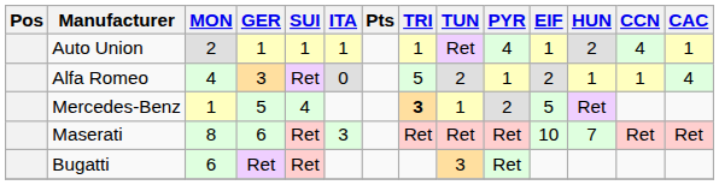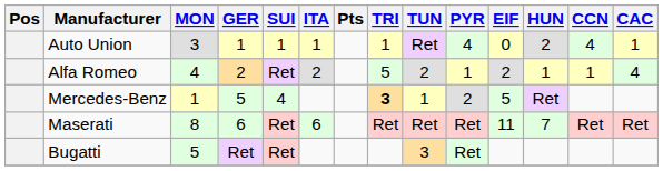 <table class="wikitable" style="font-size: 85%; text-align:center">
 <tr valign="top">
 <th valign="middle">Pos</th>
 <th valign="middle">Manufacturer</th>
 <th><strong><a href='#'>MON</a> </strong><br></th>
 <th><strong><a href='#'>GER</a></strong><br></th>
 <th><strong><a href='#'>SUI</a></strong><br></th>
 <th><strong><a href='#'>ITA</a></strong><br></th>
 <th><strong>Pts</strong></th>
 <th><a href='#'>TRI</a><br></th>
 <th><a href='#'>TUN</a><br></th>
 <th><a href='#'>PYR</a> <br></th>
 <th><a href='#'>EIF</a><br></th>
 <th><a href='#'>HUN</a><br></th>
 <th><a href='#'>CCN</a><br></th>
 <th><a href='#'>CAC</a><br></th>
 </tr>
 <tr>
 <th></th>
 <td align="left"> Auto Union</td>
-<td style="background:#dfdfdf;">2</td>
+<td style="background:#dfdfdf;">3</td>
 <td style="background:#ffffbf;">1</td>
 <td style="background:#ffffbf;">1</td>
 <td style="background:#ffffbf;">1</td>
 <td></td>
 <td style="background:#ffffbf;">1</td>
 <td style="background:#efcfff;">Ret</td>
 <td style="background:#dfffdf;">4</td>
-<td style="background:#ffffbf;">1</td>
+<td style="background:#ffffbf;">0</td>
 <td style="background:#dfdfdf;">2</td>
 <td style="background:#dfffdf;">4</td>
 <td style="background:#ffffbf;">1</td>
 </tr>
 <tr>
 <th></th>
 <td align="left"> Alfa Romeo</td>
 <td style="background:#dfffdf;">4</td>
-<td style="background:#ffdf9f;">3</td>
+<td style="background:#ffdf9f;">2</td>
 <td style="background:#efcfff;">Ret</td>
-<td style="background:#dfdfdf;">0</td>
+<td style="background:#dfdfdf;">2</td>
 <td></td>
 <td style="background:#dfffdf;">5</td>
 <td style="background:#dfdfdf;">2</td>
 <td style="background:#ffffbf;">1</td>
 <td style="background:#dfdfdf;">2</td>
 <td style="background:#ffffbf;">1</td>
 <td style="background:#ffffbf;">1</td>
 <td style="background:#dfffdf;">4</td>
 </tr>
 <tr>
 <th></th>
 <td align="left"> Mercedes-Benz</td>
 <td style="background:#ffffbf;">1</td>
 <td style="background:#dfffdf;">5</td>
 <td style="background:#dfffdf;">4</td>
 <td></td>
 <td></td>
 <td style="background:#ffdf9f;"><strong>3</strong></td>
 <td style="background:#ffffbf;">1</td>
 <td style="background:#dfdfdf;">2</td>
 <td style="background:#dfffdf;">5</td>
 <td style="background:#efcfff;">Ret</td>
 <td></td>
 <td></td>
 </tr>
 <tr>
 <th></th>
 <td align="left"> Maserati</td>
 <td style="background:#dfffdf;">8</td>
 <td style="background:#dfffdf;">6</td>
 <td style="background:#ffcfcf;">Ret</td>
-<td style="background:#dfffdf;">3</td>
+<td style="background:#dfffdf;">6</td>
 <td></td>
 <td style="background:#ffcfcf;">Ret</td>
 <td style="background:#ffcfcf;">Ret</td>
 <td style="background:#ffcfcf;">Ret</td>
-<td style="background:#dfffdf;">10</td>
+<td style="background:#dfffdf;">11</td>
 <td style="background:#dfffdf;">7</td>
 <td style="background:#ffcfcf;">Ret</td>
 <td style="background:#ffcfcf;">Ret</td>
 </tr>
 <tr>
 <th></th>
 <td align="left"> Bugatti</td>
-<td style="background:#dfffdf;">6</td>
+<td style="background:#dfffdf;">5</td>
 <td style="background:#efcfff;">Ret</td>
 <td style="background:#ffcfcf;">Ret</td>
 <td></td>
 <td></td>
 <td></td>
 <td style="background:#ffdf9f;">3</td>
 <td style="background:#dfffdf;">Ret</td>
 <td></td>
 <td></td>
 <td></td>
 <td></td>
 </tr>
 <tr>
 </tr>
 </table>
